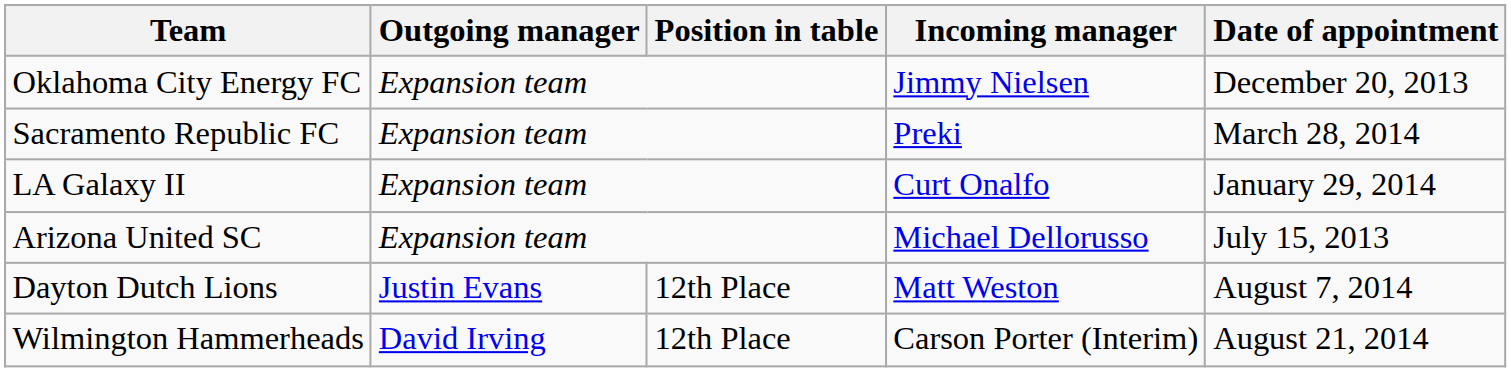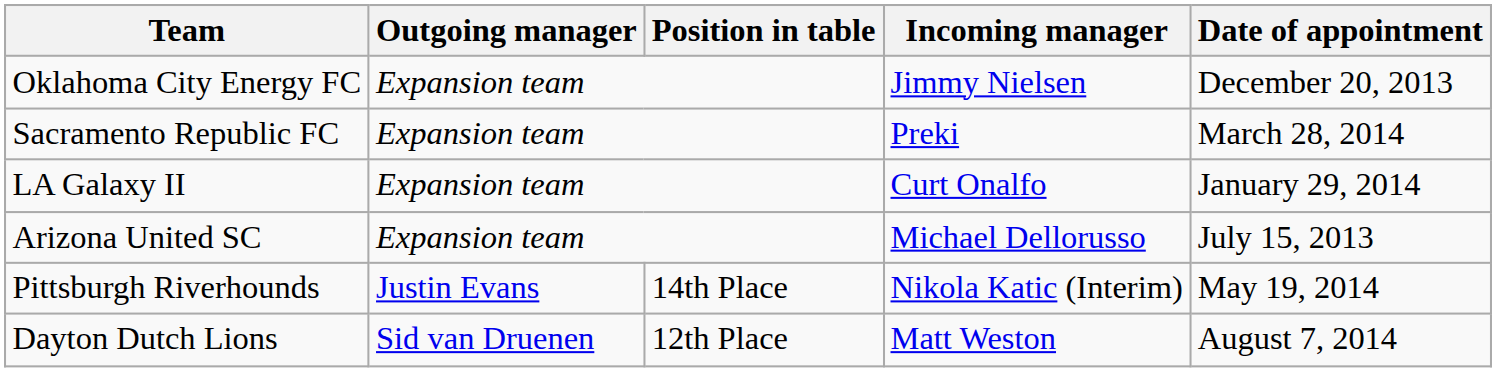 <table class="wikitable">
 <tr>
 <th>Team</th>
 <th>Outgoing manager</th>
 <th>Position in table</th>
 <th>Incoming manager</th>
 <th>Date of appointment</th>
 </tr>
 <tr>
 <td>Oklahoma City Energy FC</td>
 <td colspan="2"><em>Expansion team</em></td>
 <td> <a href='#'>Jimmy Nielsen</a></td>
 <td>December 20, 2013 </td>
 </tr>
 <tr>
 <td>Sacramento Republic FC</td>
 <td colspan="2"><em>Expansion team</em></td>
 <td> <a href='#'>Preki</a></td>
 <td>March 28, 2014 </td>
 </tr>
 <tr>
 <td>LA Galaxy II</td>
 <td colspan="2"><em>Expansion team</em></td>
 <td> <a href='#'>Curt Onalfo</a></td>
 <td>January 29, 2014 </td>
 </tr>
 <tr>
 <td>Arizona United SC</td>
 <td colspan="2"><em>Expansion team</em></td>
 <td> <a href='#'>Michael Dellorusso</a></td>
 <td>July 15, 2013 </td>
 </tr>
 <tr>
+<td>Pittsburgh Riverhounds</td>
+<td> <a href='#'>Justin Evans</a></td>
+<td>14th Place</td>
+<td> <a href='#'>Nikola Katic</a> (Interim)</td>
+<td>May 19, 2014 </td>
+</tr>
+<tr>
 <td>Dayton Dutch Lions</td>
-<td> <a href='#'>Justin Evans</a></td>
+<td> <a href='#'>Sid van Druenen</a></td>
 <td>12th Place</td>
 <td> <a href='#'>Matt Weston</a></td>
 <td>August 7, 2014 </td>
 </tr>
-<tr>
-<td>Wilmington Hammerheads</td>
-<td> <a href='#'>David Irving</a></td>
-<td>12th Place</td>
-<td> Carson Porter (Interim)</td>
-<td>August 21, 2014 </td>
-</tr>
 </table>
